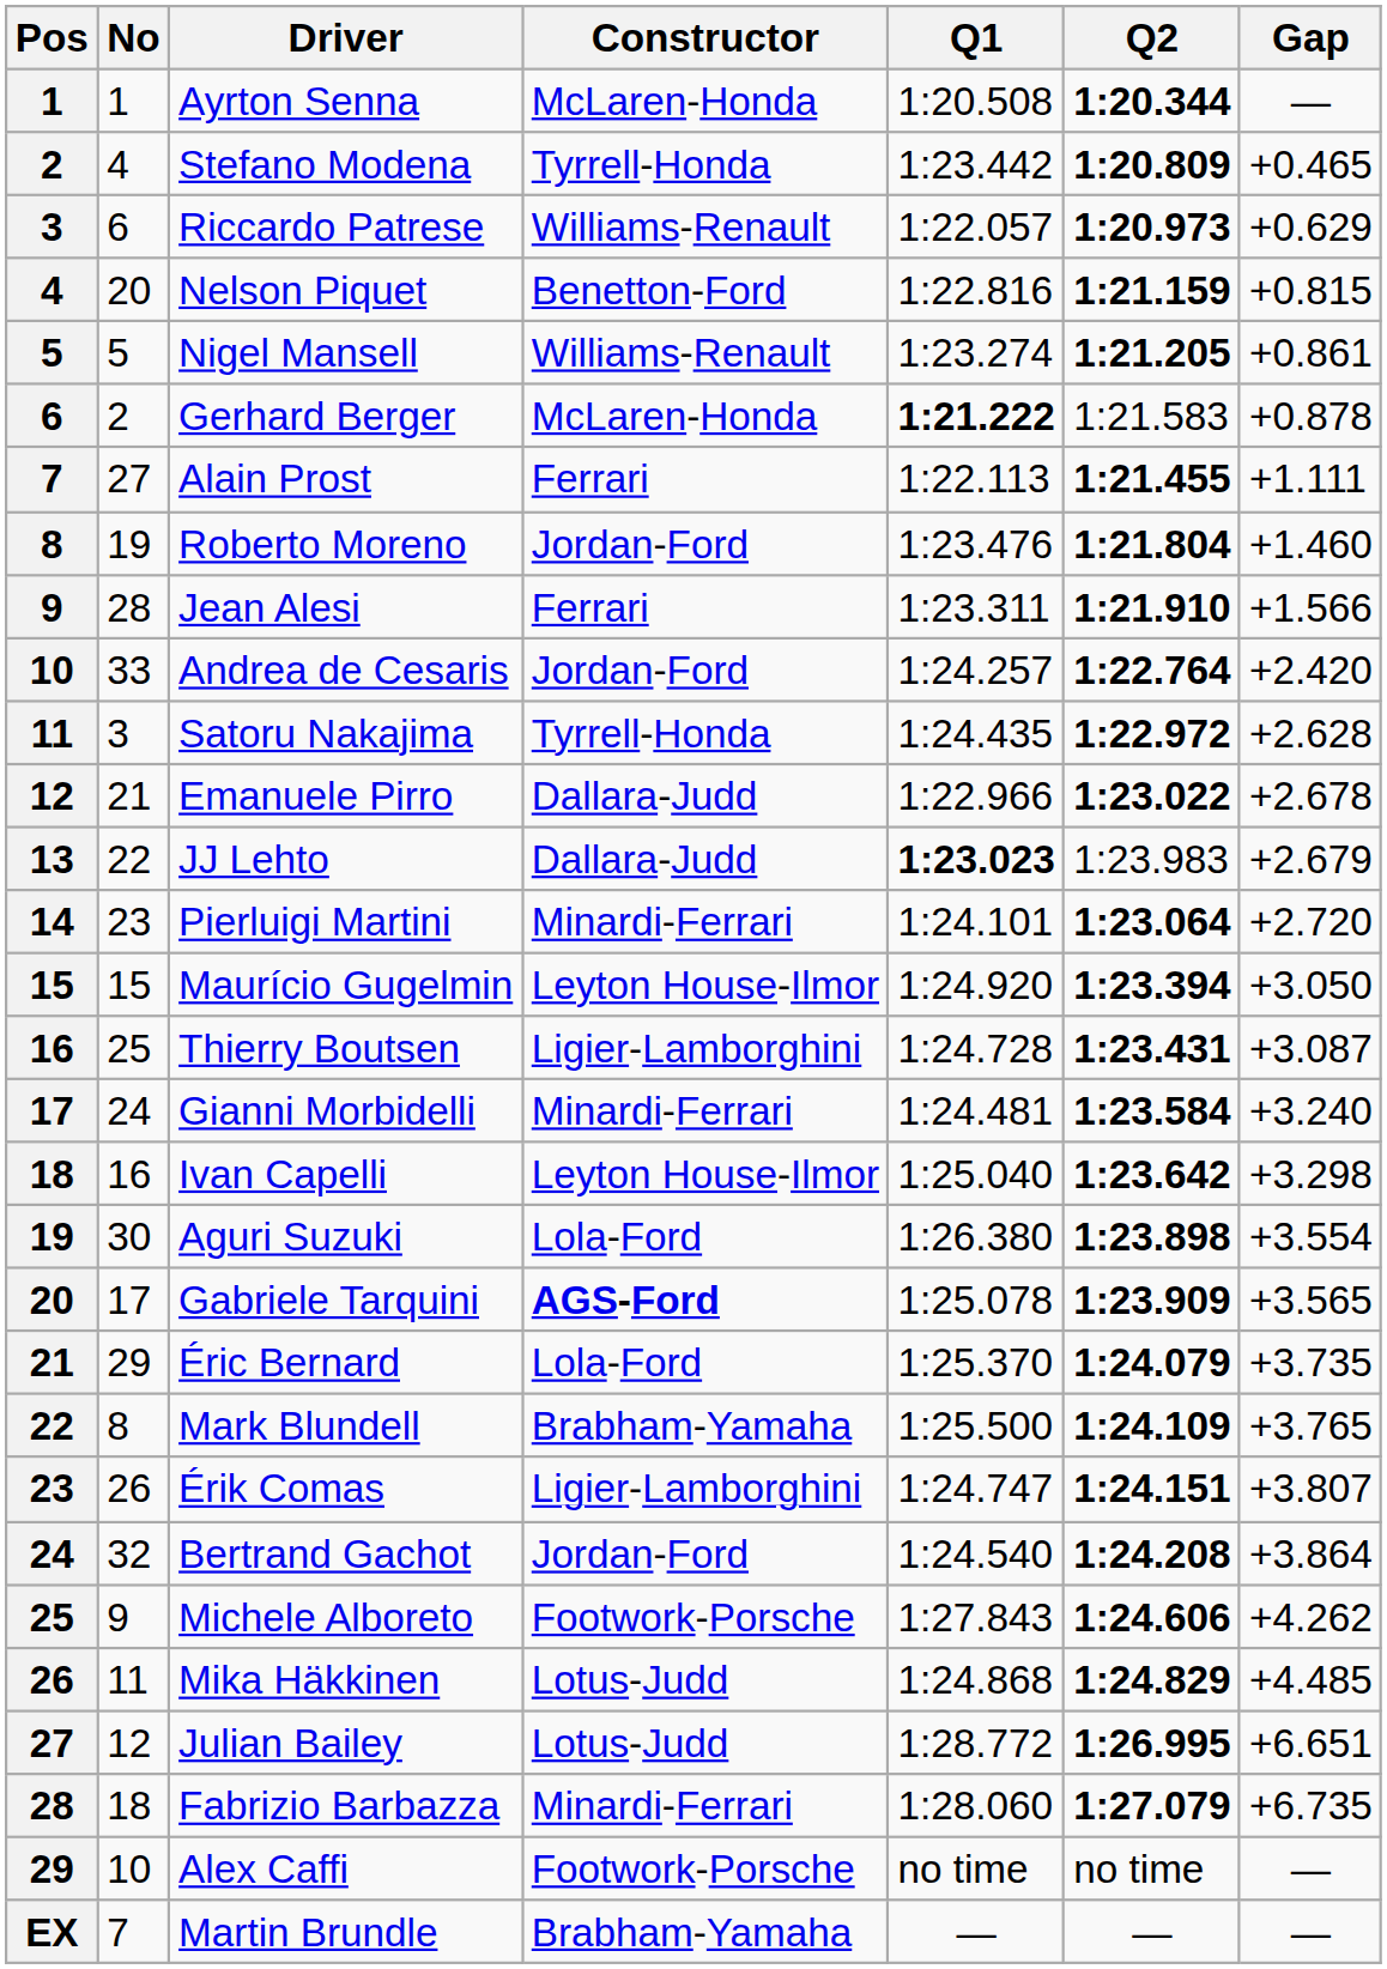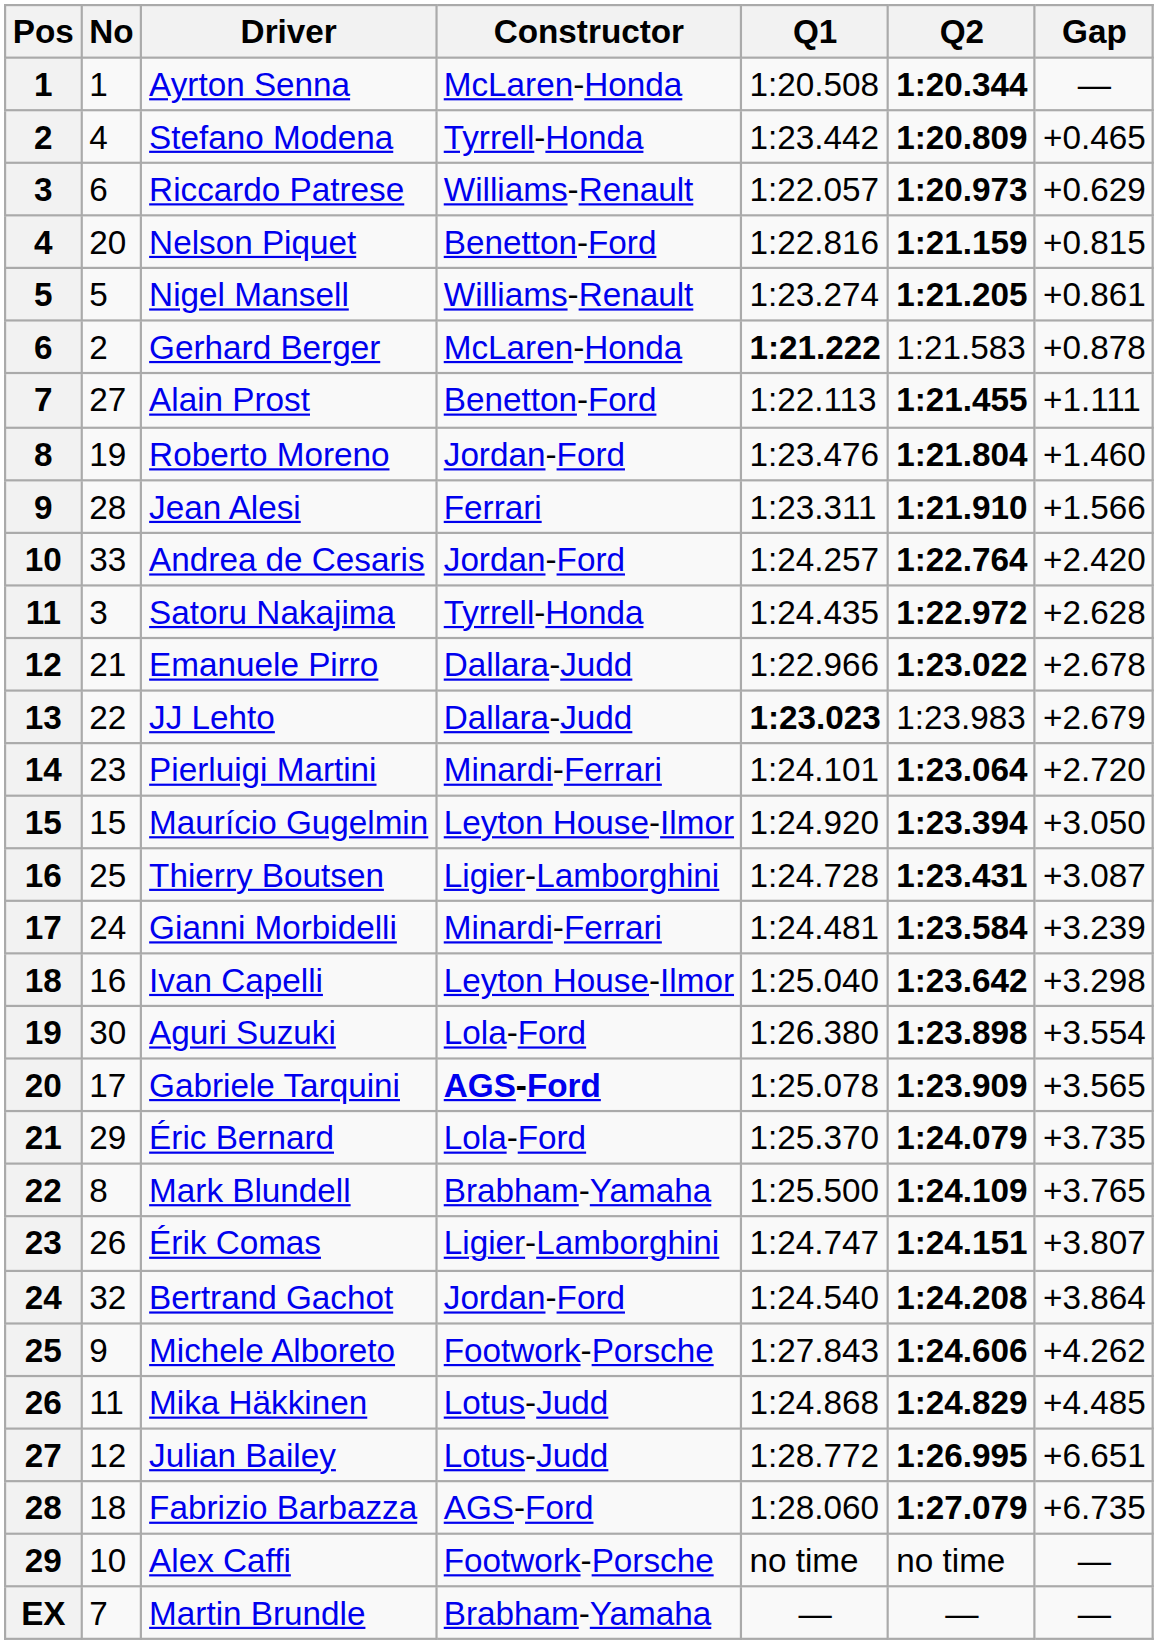 <table class="wikitable sortable" style="font-size: 95%;">
 <tr>
 <th>Pos</th>
 <th>No</th>
 <th>Driver</th>
 <th>Constructor</th>
 <th>Q1</th>
 <th>Q2</th>
 <th>Gap</th>
 </tr>
 <tr>
 <th>1</th>
 <td>1</td>
 <td> <a href='#'>Ayrton Senna</a></td>
 <td><a href='#'>McLaren</a>-<a href='#'>Honda</a></td>
 <td>1:20.508</td>
 <td><strong>1:20.344</strong></td>
 <td align="center">—</td>
 </tr>
 <tr>
 <th>2</th>
 <td>4</td>
 <td> <a href='#'>Stefano Modena</a></td>
 <td><a href='#'>Tyrrell</a>-<a href='#'>Honda</a></td>
 <td>1:23.442</td>
 <td><strong>1:20.809</strong></td>
 <td>+0.465</td>
 </tr>
 <tr>
 <th>3</th>
 <td>6</td>
 <td> <a href='#'>Riccardo Patrese</a></td>
 <td><a href='#'>Williams</a>-<a href='#'>Renault</a></td>
 <td>1:22.057</td>
 <td><strong>1:20.973</strong></td>
 <td>+0.629</td>
 </tr>
 <tr>
 <th>4</th>
 <td>20</td>
 <td> <a href='#'>Nelson Piquet</a></td>
 <td><a href='#'>Benetton</a>-<a href='#'>Ford</a></td>
 <td>1:22.816</td>
 <td><strong>1:21.159</strong></td>
 <td>+0.815</td>
 </tr>
 <tr>
 <th>5</th>
 <td>5</td>
 <td> <a href='#'>Nigel Mansell</a></td>
 <td><a href='#'>Williams</a>-<a href='#'>Renault</a></td>
 <td>1:23.274</td>
 <td><strong>1:21.205</strong></td>
 <td>+0.861</td>
 </tr>
 <tr>
 <th>6</th>
 <td>2</td>
 <td> <a href='#'>Gerhard Berger</a></td>
 <td><a href='#'>McLaren</a>-<a href='#'>Honda</a></td>
 <td><strong>1:21.222</strong></td>
 <td>1:21.583</td>
 <td>+0.878</td>
 </tr>
 <tr>
 <th>7</th>
 <td>27</td>
 <td> <a href='#'>Alain Prost</a></td>
-<td><a href='#'>Ferrari</a></td>
+<td><a href='#'>Benetton</a>-<a href='#'>Ford</a></td>
 <td>1:22.113</td>
 <td><strong>1:21.455</strong></td>
 <td>+1.111</td>
 </tr>
 <tr>
 <th>8</th>
 <td>19</td>
 <td> <a href='#'>Roberto Moreno</a></td>
 <td><a href='#'>Jordan</a>-<a href='#'>Ford</a></td>
 <td>1:23.476</td>
 <td><strong>1:21.804</strong></td>
 <td>+1.460</td>
 </tr>
 <tr>
 <th>9</th>
 <td>28</td>
 <td> <a href='#'>Jean Alesi</a></td>
 <td><a href='#'>Ferrari</a></td>
 <td>1:23.311</td>
 <td><strong>1:21.910</strong></td>
 <td>+1.566</td>
 </tr>
 <tr>
 <th>10</th>
 <td>33</td>
 <td> <a href='#'>Andrea de Cesaris</a></td>
 <td><a href='#'>Jordan</a>-<a href='#'>Ford</a></td>
 <td>1:24.257</td>
 <td><strong>1:22.764</strong></td>
 <td>+2.420</td>
 </tr>
 <tr>
 <th>11</th>
 <td>3</td>
 <td> <a href='#'>Satoru Nakajima</a></td>
 <td><a href='#'>Tyrrell</a>-<a href='#'>Honda</a></td>
 <td>1:24.435</td>
 <td><strong>1:22.972</strong></td>
 <td>+2.628</td>
 </tr>
 <tr>
 <th>12</th>
 <td>21</td>
 <td> <a href='#'>Emanuele Pirro</a></td>
 <td><a href='#'>Dallara</a>-<a href='#'>Judd</a></td>
 <td>1:22.966</td>
 <td><strong>1:23.022</strong></td>
 <td>+2.678</td>
 </tr>
 <tr>
 <th>13</th>
 <td>22</td>
 <td> <a href='#'>JJ Lehto</a></td>
 <td><a href='#'>Dallara</a>-<a href='#'>Judd</a></td>
 <td><strong>1:23.023</strong></td>
 <td>1:23.983</td>
 <td>+2.679</td>
 </tr>
 <tr>
 <th>14</th>
 <td>23</td>
 <td> <a href='#'>Pierluigi Martini</a></td>
 <td><a href='#'>Minardi</a>-<a href='#'>Ferrari</a></td>
 <td>1:24.101</td>
 <td><strong>1:23.064</strong></td>
 <td>+2.720</td>
 </tr>
 <tr>
 <th>15</th>
 <td>15</td>
 <td> <a href='#'>Maurício Gugelmin</a></td>
 <td><a href='#'>Leyton House</a>-<a href='#'>Ilmor</a></td>
 <td>1:24.920</td>
 <td><strong>1:23.394</strong></td>
 <td>+3.050</td>
 </tr>
 <tr>
 <th>16</th>
 <td>25</td>
 <td> <a href='#'>Thierry Boutsen</a></td>
 <td><a href='#'>Ligier</a>-<a href='#'>Lamborghini</a></td>
 <td>1:24.728</td>
 <td><strong>1:23.431</strong></td>
 <td>+3.087</td>
 </tr>
 <tr>
 <th>17</th>
 <td>24</td>
 <td> <a href='#'>Gianni Morbidelli</a></td>
 <td><a href='#'>Minardi</a>-<a href='#'>Ferrari</a></td>
 <td>1:24.481</td>
 <td><strong>1:23.584</strong></td>
-<td>+3.240</td>
+<td>+3.239</td>
 </tr>
 <tr>
 <th>18</th>
 <td>16</td>
 <td> <a href='#'>Ivan Capelli</a></td>
 <td><a href='#'>Leyton House</a>-<a href='#'>Ilmor</a></td>
 <td>1:25.040</td>
 <td><strong>1:23.642</strong></td>
 <td>+3.298</td>
 </tr>
 <tr>
 <th>19</th>
 <td>30</td>
 <td> <a href='#'>Aguri Suzuki</a></td>
 <td><a href='#'>Lola</a>-<a href='#'>Ford</a></td>
 <td>1:26.380</td>
 <td><strong>1:23.898</strong></td>
 <td>+3.554</td>
 </tr>
 <tr>
 <th>20</th>
 <td>17</td>
 <td> <a href='#'>Gabriele Tarquini</a></td>
 <td><strong><a href='#'>AGS</a>-<a href='#'>Ford</a></strong></td>
 <td>1:25.078</td>
 <td><strong>1:23.909</strong></td>
 <td>+3.565</td>
 </tr>
 <tr>
 <th>21</th>
 <td>29</td>
 <td> <a href='#'>Éric Bernard</a></td>
 <td><a href='#'>Lola</a>-<a href='#'>Ford</a></td>
 <td>1:25.370</td>
 <td><strong>1:24.079</strong></td>
 <td>+3.735</td>
 </tr>
 <tr>
 <th>22</th>
 <td>8</td>
 <td> <a href='#'>Mark Blundell</a></td>
 <td><a href='#'>Brabham</a>-<a href='#'>Yamaha</a></td>
 <td>1:25.500</td>
 <td><strong>1:24.109</strong></td>
 <td>+3.765</td>
 </tr>
 <tr>
 <th>23</th>
 <td>26</td>
 <td> <a href='#'>Érik Comas</a></td>
 <td><a href='#'>Ligier</a>-<a href='#'>Lamborghini</a></td>
 <td>1:24.747</td>
 <td><strong>1:24.151</strong></td>
 <td>+3.807</td>
 </tr>
 <tr>
 <th>24</th>
 <td>32</td>
 <td> <a href='#'>Bertrand Gachot</a></td>
 <td><a href='#'>Jordan</a>-<a href='#'>Ford</a></td>
 <td>1:24.540</td>
 <td><strong>1:24.208</strong></td>
 <td>+3.864</td>
 </tr>
 <tr>
 <th>25</th>
 <td>9</td>
 <td> <a href='#'>Michele Alboreto</a></td>
 <td><a href='#'>Footwork</a>-<a href='#'>Porsche</a></td>
 <td>1:27.843</td>
 <td><strong>1:24.606</strong></td>
 <td>+4.262</td>
 </tr>
 <tr>
 <th>26</th>
 <td>11</td>
 <td> <a href='#'>Mika Häkkinen</a></td>
 <td><a href='#'>Lotus</a>-<a href='#'>Judd</a></td>
 <td>1:24.868</td>
 <td><strong>1:24.829</strong></td>
 <td>+4.485</td>
 </tr>
 <tr>
 <th>27</th>
 <td>12</td>
 <td> <a href='#'>Julian Bailey</a></td>
 <td><a href='#'>Lotus</a>-<a href='#'>Judd</a></td>
 <td>1:28.772</td>
 <td><strong>1:26.995</strong></td>
 <td>+6.651</td>
 </tr>
 <tr>
 <th>28</th>
 <td>18</td>
 <td> <a href='#'>Fabrizio Barbazza</a></td>
-<td><a href='#'>Minardi</a>-<a href='#'>Ferrari</a></td>
+<td><a href='#'>AGS</a>-<a href='#'>Ford</a></td>
 <td>1:28.060</td>
 <td><strong>1:27.079</strong></td>
 <td>+6.735</td>
 </tr>
 <tr>
 <th>29</th>
 <td>10</td>
 <td> <a href='#'>Alex Caffi</a></td>
 <td><a href='#'>Footwork</a>-<a href='#'>Porsche</a></td>
 <td>no time</td>
 <td>no time</td>
 <td align="center">—</td>
 </tr>
 <tr>
 <th>EX</th>
 <td>7</td>
 <td> <a href='#'>Martin Brundle</a></td>
 <td><a href='#'>Brabham</a>-<a href='#'>Yamaha</a></td>
 <td align="center">—</td>
 <td align="center">—</td>
 <td align="center">—</td>
 </tr>
 </table>
